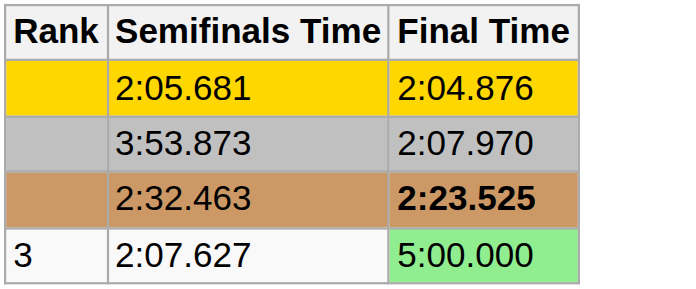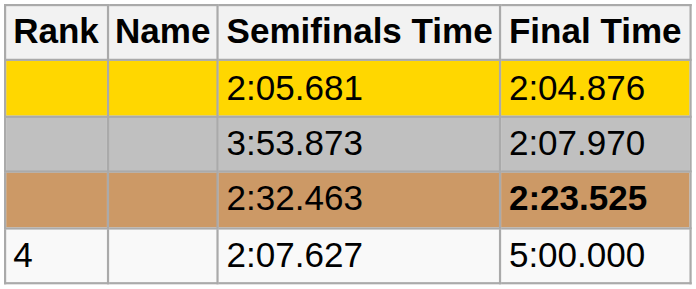 <table class="wikitable">
 <tr>
 <th>Rank</th>
+<th>Name</th>
 <th>Semifinals Time</th>
 <th>Final Time</th>
 </tr>
 <tr style="background:gold;">
+<td></td>
 <td></td>
 <td>2:05.681</td>
 <td>2:04.876</td>
 </tr>
 <tr style="background:silver;">
 <td></td>
+<td></td>
 <td>3:53.873</td>
 <td>2:07.970</td>
 </tr>
 <tr style="background:#CC9966;">
 <td></td>
+<td></td>
 <td>2:32.463</td>
 <td><strong>2:23.525</strong></td>
 </tr>
 <tr>
-<td>3</td>
+<td>4</td>
+<td></td>
 <td>2:07.627</td>
-<td style="background: lightgreen;">5:00.000</td>
+<td>5:00.000</td>
 </tr>
 </table>
